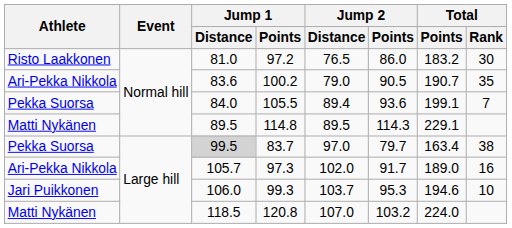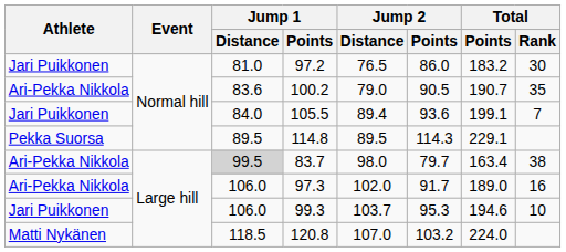 <table class="wikitable" style="font-size:90%">
 <tr>
 <th rowspan="2">Athlete</th>
 <th rowspan="2">Event</th>
 <th colspan="2">Jump 1</th>
 <th colspan="2">Jump 2</th>
 <th colspan="2">Total</th>
 </tr>
 <tr>
 <th>Distance</th>
 <th>Points</th>
 <th>Distance</th>
 <th>Points</th>
 <th>Points</th>
 <th>Rank</th>
 </tr>
 <tr>
-<td><a href='#'>Risto Laakkonen</a></td>
+<td><a href='#'>Jari Puikkonen</a></td>
 <td rowspan="4">Normal hill</td>
 <td align="center">81.0</td>
 <td align="center">97.2</td>
 <td align="center">76.5</td>
 <td align="center">86.0</td>
 <td align="center">183.2</td>
 <td align="center">30</td>
 </tr>
 <tr>
 <td><a href='#'>Ari-Pekka Nikkola</a></td>
 <td align="center">83.6</td>
 <td align="center">100.2</td>
 <td align="center">79.0</td>
 <td align="center">90.5</td>
 <td align="center">190.7</td>
 <td align="center">35</td>
 </tr>
 <tr>
-<td><a href='#'>Pekka Suorsa</a></td>
+<td><a href='#'>Jari Puikkonen</a></td>
 <td align="center">84.0</td>
 <td align="center">105.5</td>
 <td align="center">89.4</td>
 <td align="center">93.6</td>
 <td align="center">199.1</td>
 <td align="center">7</td>
 </tr>
 <tr>
-<td><a href='#'>Matti Nykänen</a></td>
+<td><a href='#'>Pekka Suorsa</a></td>
 <td align="center">89.5</td>
 <td align="center">114.8</td>
 <td align="center">89.5</td>
 <td align="center">114.3</td>
 <td align="center">229.1</td>
 <td align="center"></td>
 </tr>
 <tr>
-<td><a href='#'>Pekka Suorsa</a></td>
+<td><a href='#'>Ari-Pekka Nikkola</a></td>
 <td rowspan="4">Large hill</td>
 <td align="center" style="background: lightgrey;">99.5</td>
 <td align="center">83.7</td>
-<td align="center">97.0</td>
+<td align="center">98.0</td>
 <td align="center">79.7</td>
 <td align="center">163.4</td>
 <td align="center">38</td>
 </tr>
 <tr>
 <td><a href='#'>Ari-Pekka Nikkola</a></td>
-<td align="center">105.7</td>
+<td align="center">106.0</td>
 <td align="center">97.3</td>
 <td align="center">102.0</td>
 <td align="center">91.7</td>
 <td align="center">189.0</td>
 <td align="center">16</td>
 </tr>
 <tr>
 <td><a href='#'>Jari Puikkonen</a></td>
 <td align="center">106.0</td>
 <td align="center">99.3</td>
 <td align="center">103.7</td>
 <td align="center">95.3</td>
 <td align="center">194.6</td>
 <td align="center">10</td>
 </tr>
 <tr>
 <td><a href='#'>Matti Nykänen</a></td>
 <td align="center">118.5</td>
 <td align="center">120.8</td>
 <td align="center">107.0</td>
 <td align="center">103.2</td>
 <td align="center">224.0</td>
 <td align="center"></td>
 </tr>
 </table>
